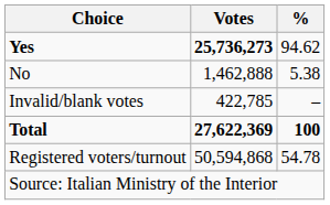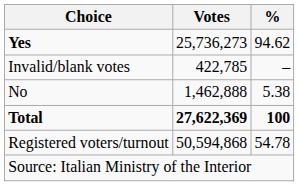 <table class=wikitable style=text-align:right>
 <tr>
 <th>Choice</th>
 <th>Votes</th>
 <th>%</th>
 </tr>
 <tr>
 <td align=left> <strong>Yes</strong></td>
-<td><strong>25,736,273</strong></td>
+<td>25,736,273</td>
 <td>94.62</td>
+</tr>
+<tr>
+<td align=left>Invalid/blank votes</td>
+<td>422,785</td>
+<td>–</td>
 </tr>
 <tr>
 <td align=left>No</td>
 <td>1,462,888</td>
 <td>5.38</td>
-</tr>
-<tr>
-<td align=left>Invalid/blank votes</td>
-<td>422,785</td>
-<td>–</td>
 </tr>
 <tr>
 <td align=left><strong>Total</strong></td>
 <td><strong>27,622,369</strong></td>
 <td><strong>100</strong></td>
 </tr>
 <tr>
 <td align=left>Registered voters/turnout</td>
 <td>50,594,868</td>
 <td>54.78</td>
 </tr>
 <tr>
 <td align=left colspan=3>Source: Italian Ministry of the Interior</td>
 </tr>
 </table>
